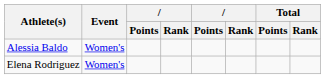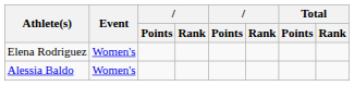 <table class="wikitable">
 <tr>
 <th rowspan="2">Athlete(s)</th>
 <th rowspan="2">Event</th>
 <th colspan="2">/</th>
 <th colspan="2">/</th>
 <th colspan="2">Total</th>
 </tr>
 <tr>
 <th>Points</th>
 <th>Rank</th>
 <th>Points</th>
 <th>Rank</th>
 <th>Points</th>
 <th>Rank</th>
 </tr>
 <tr>
+<td>Elena Rodriguez</td>
+<td><a href='#'>Women's</a></td>
+<td></td>
+<td></td>
+<td></td>
+<td></td>
+<td></td>
+<td></td>
+</tr>
+<tr>
 <td><a href='#'>Alessia Baldo</a></td>
 <td><a href='#'>Women's</a></td>
 <td></td>
 <td></td>
 <td></td>
 <td></td>
 <td></td>
 <td></td>
 </tr>
-<tr>
-<td>Elena Rodriguez</td>
-<td><a href='#'>Women's</a></td>
-<td></td>
-<td></td>
-<td></td>
-<td></td>
-<td></td>
-<td></td>
-</tr>
 </table>
